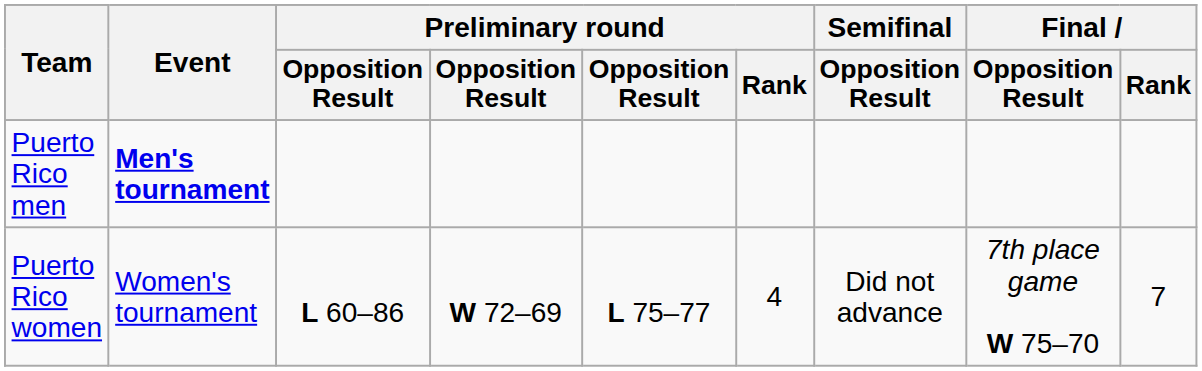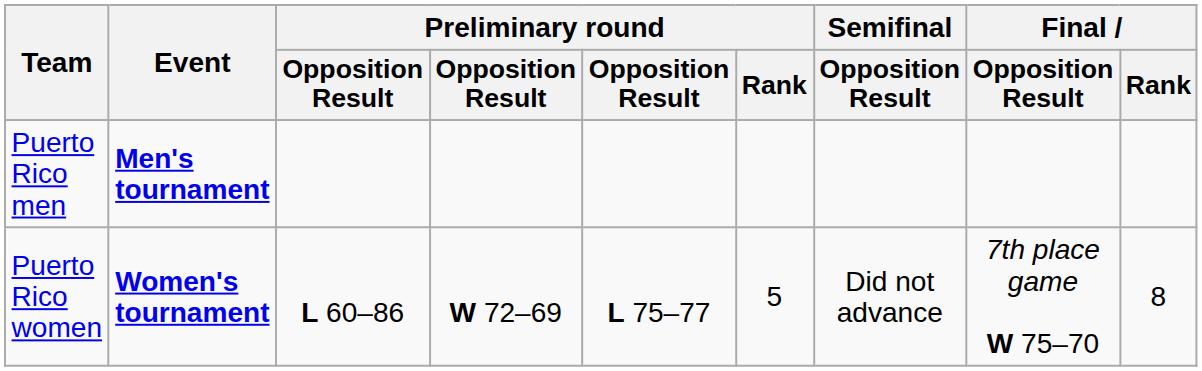 <table class=wikitable style=font-size:90%;text-align:center>
 <tr>
 <th rowspan=2>Team</th>
 <th rowspan=2>Event</th>
 <th colspan=4>Preliminary round</th>
 <th>Semifinal</th>
 <th colspan=2>Final / </th>
 </tr>
 <tr style=font-size:95%>
 <th>Opposition<br>Result</th>
 <th>Opposition<br>Result</th>
 <th>Opposition<br>Result</th>
 <th>Rank</th>
 <th>Opposition<br>Result</th>
 <th>Opposition<br>Result</th>
 <th>Rank</th>
 </tr>
 <tr>
 <td align=left><a href='#'>Puerto Rico men</a></td>
 <td align=left><strong><a href='#'>Men's tournament</a></strong></td>
 <td><br></td>
 <td><br></td>
 <td><br></td>
 <td></td>
 <td></td>
 <td></td>
 <td></td>
 </tr>
 <tr>
 <td align=left><a href='#'>Puerto Rico women</a></td>
-<td align=left><a href='#'>Women's tournament</a></td>
+<td align=left><strong><a href='#'>Women's tournament</a></strong></td>
 <td><br><strong>L</strong> 60–86</td>
 <td><br><strong>W</strong> 72–69</td>
 <td><br><strong>L</strong> 75–77</td>
-<td>4</td>
+<td>5</td>
 <td>Did not advance</td>
 <td><em>7th place game</em><br><br><strong>W</strong> 75–70</td>
-<td>7</td>
+<td>8</td>
 </tr>
 </table>
